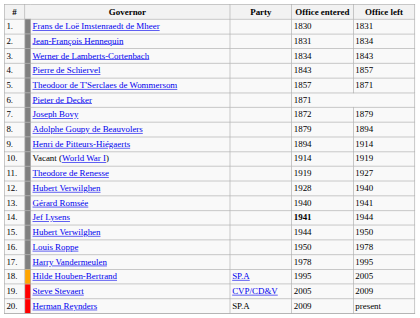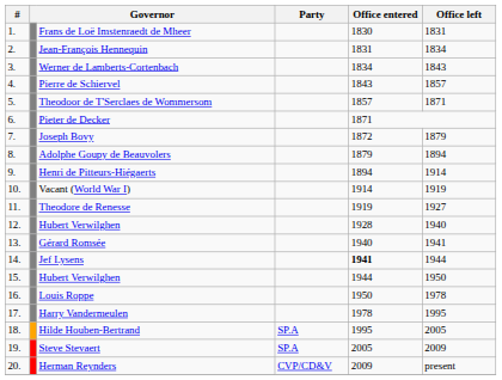 <table class="wikitable" style="text-align:left; font-size:90%; width:75%">
 <tr>
 <th>#</th>
 <th colspan=2 width=50%>Governor</th>
 <th width=15%>Party</th>
 <th width=15%>Office entered</th>
 <th width=15%>Office left</th>
 </tr>
 <tr>
 <td>1.</td>
 <td bgcolor="grey"></td>
 <td><a href='#'>Frans de Loë Imstenraedt de Mheer</a></td>
 <td></td>
 <td>1830</td>
 <td>1831</td>
 </tr>
 <tr>
 <td>2.</td>
 <td bgcolor="grey"></td>
 <td><a href='#'>Jean-François Hennequin</a></td>
 <td></td>
 <td>1831</td>
 <td>1834</td>
 </tr>
 <tr>
 <td>3.</td>
 <td bgcolor="grey"></td>
 <td><a href='#'>Werner de Lamberts-Cortenbach</a></td>
 <td></td>
 <td>1834</td>
 <td>1843</td>
 </tr>
 <tr>
 <td>4.</td>
 <td bgcolor="grey"></td>
 <td><a href='#'>Pierre de Schiervel</a></td>
 <td></td>
 <td>1843</td>
 <td>1857</td>
 </tr>
 <tr>
 <td>5.</td>
 <td bgcolor="grey"></td>
 <td><a href='#'>Theodoor de T'Serclaes de Wommersom</a></td>
 <td></td>
 <td>1857</td>
 <td>1871</td>
 </tr>
 <tr>
 <td>6.</td>
 <td bgcolor="grey"></td>
 <td><a href='#'>Pieter de Decker</a></td>
 <td></td>
 <td colspan=2>1871</td>
 </tr>
 <tr>
 <td>7.</td>
 <td bgcolor="grey"></td>
 <td><a href='#'>Joseph Bovy</a></td>
 <td></td>
 <td>1872</td>
 <td>1879</td>
 </tr>
 <tr>
 <td>8.</td>
 <td bgcolor="grey"></td>
 <td><a href='#'>Adolphe Goupy de Beauvolers</a></td>
 <td></td>
 <td>1879</td>
 <td>1894</td>
 </tr>
 <tr>
 <td>9.</td>
 <td bgcolor="grey"></td>
 <td><a href='#'>Henri de Pitteurs-Hiégaerts</a></td>
 <td></td>
 <td>1894</td>
 <td>1914</td>
 </tr>
 <tr>
 <td>10.</td>
 <td bgcolor="grey"></td>
 <td>Vacant (<a href='#'>World War I</a>)</td>
 <td></td>
 <td>1914</td>
 <td>1919</td>
 </tr>
 <tr>
 <td>11.</td>
 <td bgcolor="grey"></td>
 <td><a href='#'>Theodore de Renesse</a></td>
 <td></td>
 <td>1919</td>
 <td>1927</td>
 </tr>
 <tr>
 <td>12.</td>
 <td bgcolor="grey"></td>
 <td><a href='#'>Hubert Verwilghen</a></td>
 <td></td>
 <td>1928</td>
 <td>1940</td>
 </tr>
 <tr>
 <td>13.</td>
 <td bgcolor="grey"></td>
 <td><a href='#'>Gérard Romsée</a></td>
 <td></td>
 <td>1940</td>
 <td>1941</td>
 </tr>
 <tr>
 <td>14.</td>
 <td bgcolor="grey"></td>
 <td><a href='#'>Jef Lysens</a></td>
 <td></td>
 <td><strong>1941</strong></td>
 <td>1944</td>
 </tr>
 <tr>
 <td>15.</td>
 <td bgcolor="grey"></td>
 <td><a href='#'>Hubert Verwilghen</a></td>
 <td></td>
 <td>1944</td>
 <td>1950</td>
 </tr>
 <tr>
 <td>16.</td>
 <td bgcolor="grey"></td>
 <td><a href='#'>Louis Roppe</a></td>
 <td></td>
 <td>1950</td>
 <td>1978</td>
 </tr>
 <tr>
 <td>17.</td>
 <td bgcolor="grey"></td>
 <td><a href='#'>Harry Vandermeulen</a></td>
 <td></td>
 <td>1978</td>
 <td>1995</td>
 </tr>
 <tr>
 <td>18.</td>
 <td bgcolor="orange"></td>
 <td><a href='#'>Hilde Houben-Bertrand</a></td>
 <td><a href='#'>SP.A</a></td>
 <td>1995</td>
 <td>2005</td>
 </tr>
 <tr>
 <td>19.</td>
 <td bgcolor="red"></td>
 <td><a href='#'>Steve Stevaert</a></td>
-<td><a href='#'>CVP/CD&V</a></td>
+<td><a href='#'>SP.A</a></td>
 <td>2005</td>
 <td>2009</td>
 </tr>
 <tr>
 <td>20.</td>
 <td bgcolor="red"></td>
 <td><a href='#'>Herman Reynders</a></td>
-<td>SP.A</td>
+<td><a href='#'>CVP/CD&V</a></td>
 <td>2009</td>
 <td>present</td>
 </tr>
 <tr>
 </tr>
 </table>
